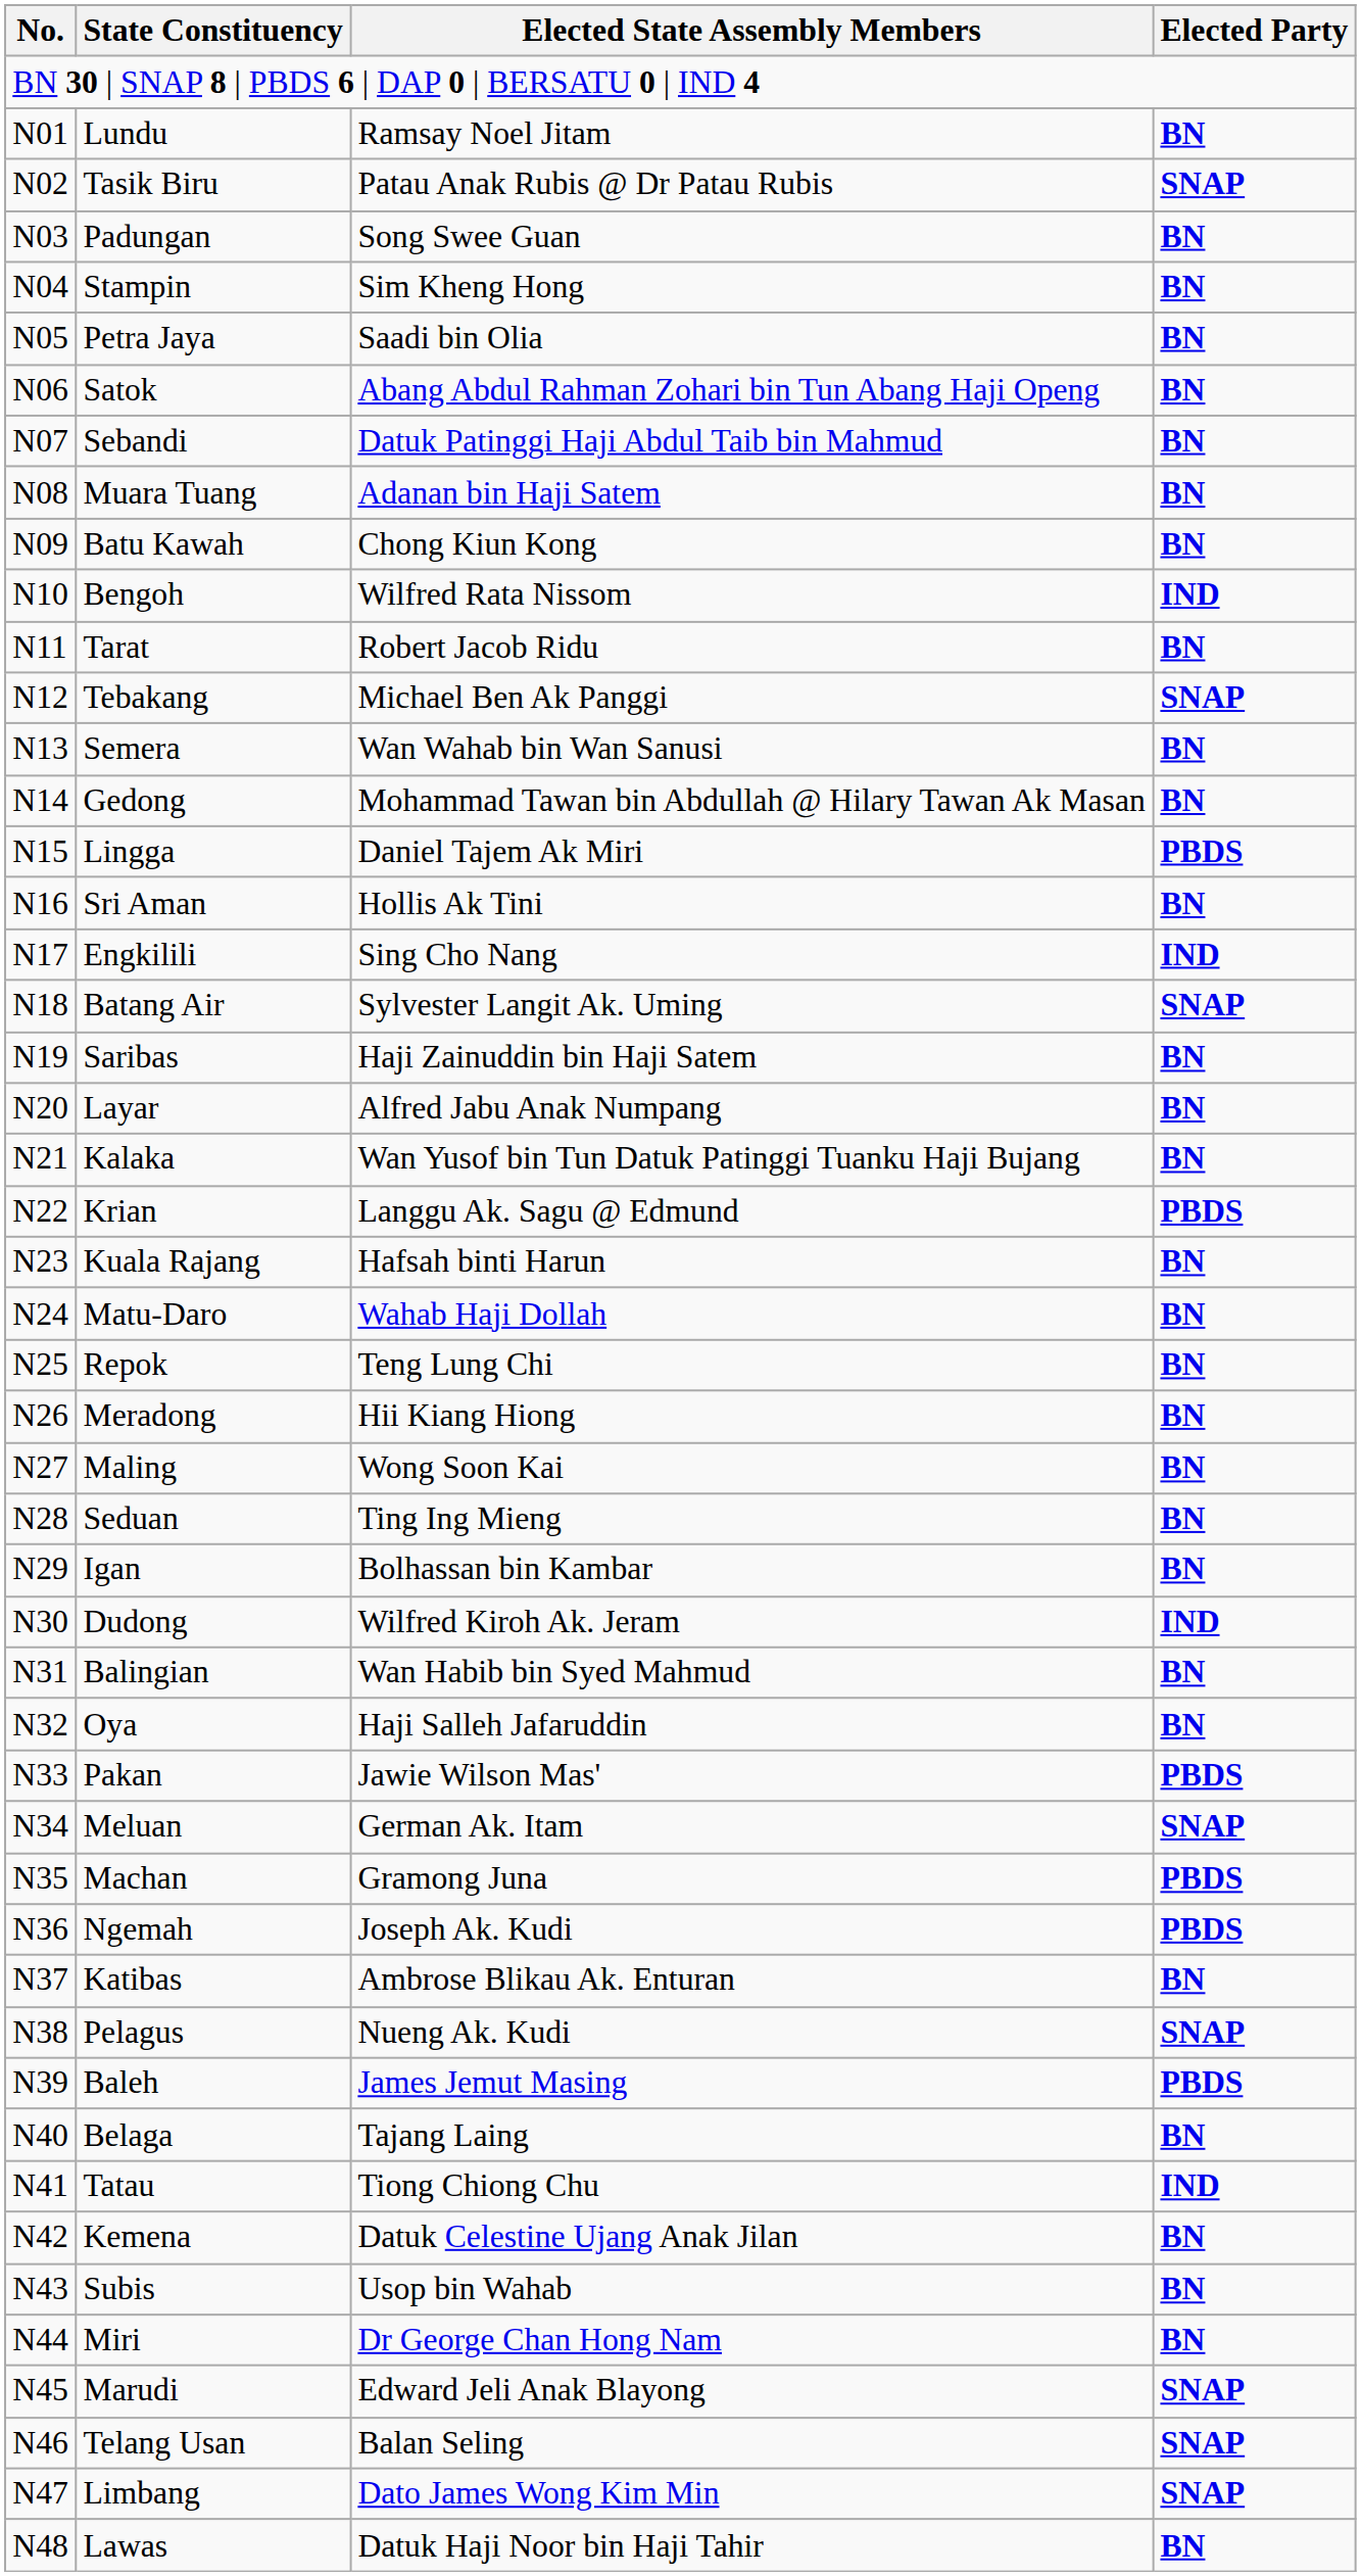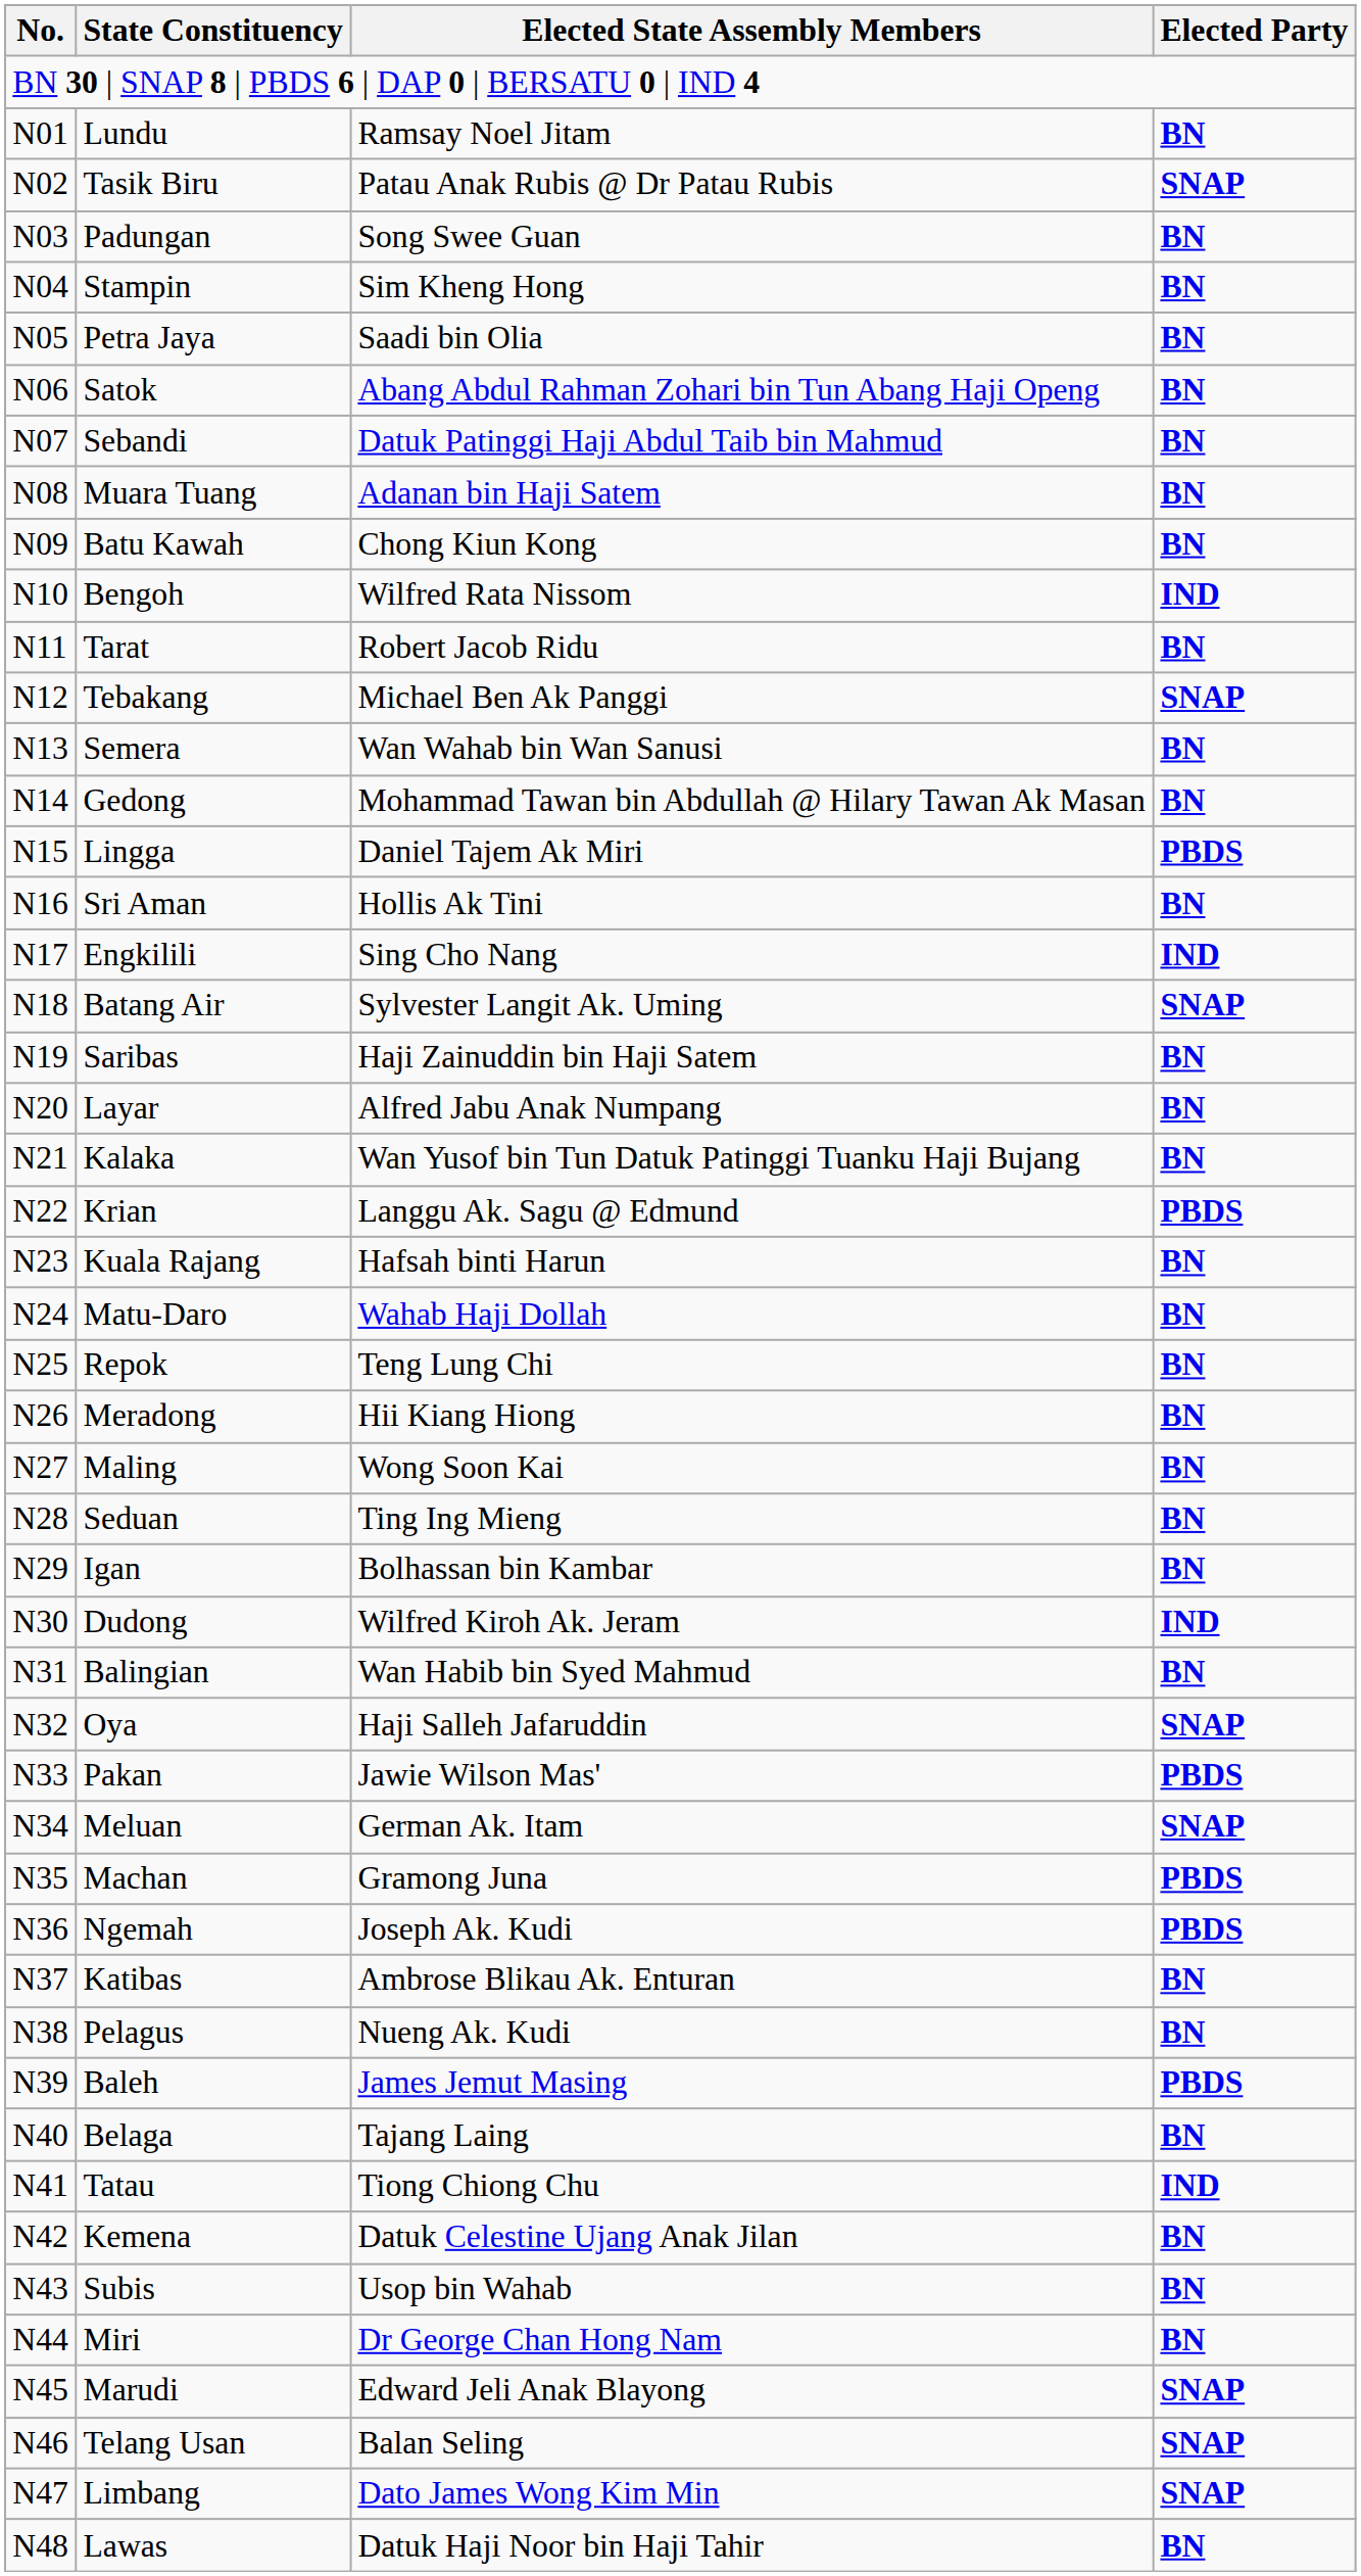 <table class="wikitable">
 <tr>
 <th>No.</th>
 <th>State Constituency</th>
 <th>Elected State Assembly Members</th>
 <th>Elected Party</th>
 </tr>
 <tr>
 <td colspan = "8"><a href='#'>BN</a> <strong>30</strong> | <a href='#'>SNAP</a> <strong>8</strong> | <a href='#'>PBDS</a> <strong>6</strong> | <a href='#'>DAP</a> <strong>0</strong> | <a href='#'>BERSATU</a> <strong>0</strong> | <a href='#'>IND</a> <strong>4</strong></td>
 </tr>
 <tr>
 <td>N01</td>
 <td>Lundu</td>
 <td>Ramsay Noel Jitam</td>
 <td><strong><a href='#'>BN</a></strong></td>
 </tr>
 <tr>
 <td>N02</td>
 <td>Tasik Biru</td>
 <td>Patau Anak Rubis @ Dr Patau Rubis</td>
 <td><strong><a href='#'>SNAP</a></strong></td>
 </tr>
 <tr>
 <td>N03</td>
 <td>Padungan</td>
 <td>Song Swee Guan</td>
 <td><strong><a href='#'>BN</a></strong></td>
 </tr>
 <tr>
 <td>N04</td>
 <td>Stampin</td>
 <td>Sim Kheng Hong</td>
 <td><strong><a href='#'>BN</a></strong></td>
 </tr>
 <tr>
 <td>N05</td>
 <td>Petra Jaya</td>
 <td>Saadi bin Olia</td>
 <td><strong><a href='#'>BN</a></strong></td>
 </tr>
 <tr>
 <td>N06</td>
 <td>Satok</td>
 <td><a href='#'>Abang Abdul Rahman Zohari bin Tun Abang Haji Openg</a></td>
 <td><strong><a href='#'>BN</a></strong></td>
 </tr>
 <tr>
 <td>N07</td>
 <td>Sebandi</td>
 <td><a href='#'>Datuk Patinggi Haji Abdul Taib bin Mahmud</a></td>
 <td><strong><a href='#'>BN</a></strong></td>
 </tr>
 <tr>
 <td>N08</td>
 <td>Muara Tuang</td>
 <td><a href='#'>Adanan bin Haji Satem</a></td>
 <td><strong><a href='#'>BN</a></strong></td>
 </tr>
 <tr>
 <td>N09</td>
 <td>Batu Kawah</td>
 <td>Chong Kiun Kong</td>
 <td><strong><a href='#'>BN</a></strong></td>
 </tr>
 <tr>
 <td>N10</td>
 <td>Bengoh</td>
 <td>Wilfred Rata Nissom</td>
 <td><strong><a href='#'>IND</a></strong></td>
 </tr>
 <tr>
 <td>N11</td>
 <td>Tarat</td>
 <td>Robert Jacob Ridu</td>
 <td><strong><a href='#'>BN</a></strong></td>
 </tr>
 <tr>
 <td>N12</td>
 <td>Tebakang</td>
 <td>Michael Ben Ak Panggi</td>
 <td><strong><a href='#'>SNAP</a></strong></td>
 </tr>
 <tr>
 <td>N13</td>
 <td>Semera</td>
 <td>Wan Wahab bin Wan Sanusi</td>
 <td><strong><a href='#'>BN</a></strong></td>
 </tr>
 <tr>
 <td>N14</td>
 <td>Gedong</td>
 <td>Mohammad Tawan bin Abdullah @ Hilary Tawan Ak Masan</td>
 <td><strong><a href='#'>BN</a></strong></td>
 </tr>
 <tr>
 <td>N15</td>
 <td>Lingga</td>
 <td>Daniel Tajem Ak Miri</td>
 <td><strong><a href='#'>PBDS</a></strong></td>
 </tr>
 <tr>
 <td>N16</td>
 <td>Sri Aman</td>
 <td>Hollis Ak Tini</td>
 <td><strong><a href='#'>BN</a></strong></td>
 </tr>
 <tr>
 <td>N17</td>
 <td>Engkilili</td>
 <td>Sing Cho Nang</td>
 <td><strong><a href='#'>IND</a></strong></td>
 </tr>
 <tr>
 <td>N18</td>
 <td>Batang Air</td>
 <td>Sylvester Langit Ak. Uming</td>
 <td><strong><a href='#'>SNAP</a></strong></td>
 </tr>
 <tr>
 <td>N19</td>
 <td>Saribas</td>
 <td>Haji Zainuddin bin Haji Satem</td>
 <td><strong><a href='#'>BN</a></strong></td>
 </tr>
 <tr>
 <td>N20</td>
 <td>Layar</td>
 <td>Alfred Jabu Anak Numpang</td>
 <td><strong><a href='#'>BN</a></strong></td>
 </tr>
 <tr>
 <td>N21</td>
 <td>Kalaka</td>
 <td>Wan Yusof bin Tun Datuk Patinggi Tuanku Haji Bujang</td>
 <td><strong><a href='#'>BN</a></strong></td>
 </tr>
 <tr>
 <td>N22</td>
 <td>Krian</td>
 <td>Langgu Ak. Sagu @ Edmund</td>
 <td><strong><a href='#'>PBDS</a></strong></td>
 </tr>
 <tr>
 <td>N23</td>
 <td>Kuala Rajang</td>
 <td>Hafsah binti Harun</td>
 <td><strong><a href='#'>BN</a></strong></td>
 </tr>
 <tr>
 <td>N24</td>
 <td>Matu-Daro</td>
 <td><a href='#'>Wahab Haji Dollah</a></td>
 <td><strong><a href='#'>BN</a></strong></td>
 </tr>
 <tr>
 <td>N25</td>
 <td>Repok</td>
 <td>Teng Lung Chi</td>
 <td><strong><a href='#'>BN</a></strong></td>
 </tr>
 <tr>
 <td>N26</td>
 <td>Meradong</td>
 <td>Hii Kiang Hiong</td>
 <td><strong><a href='#'>BN</a></strong></td>
 </tr>
 <tr>
 <td>N27</td>
 <td>Maling</td>
 <td>Wong Soon Kai</td>
 <td><strong><a href='#'>BN</a></strong></td>
 </tr>
 <tr>
 <td>N28</td>
 <td>Seduan</td>
 <td>Ting Ing Mieng</td>
 <td><strong><a href='#'>BN</a></strong></td>
 </tr>
 <tr>
 <td>N29</td>
 <td>Igan</td>
 <td>Bolhassan bin Kambar</td>
 <td><strong><a href='#'>BN</a></strong></td>
 </tr>
 <tr>
 <td>N30</td>
 <td>Dudong</td>
 <td>Wilfred Kiroh Ak. Jeram</td>
 <td><strong><a href='#'>IND</a></strong></td>
 </tr>
 <tr>
 <td>N31</td>
 <td>Balingian</td>
 <td>Wan Habib bin Syed Mahmud</td>
 <td><strong><a href='#'>BN</a></strong></td>
 </tr>
 <tr>
 <td>N32</td>
 <td>Oya</td>
 <td>Haji Salleh Jafaruddin</td>
-<td><strong><a href='#'>BN</a></strong></td>
+<td><strong><a href='#'>SNAP</a></strong></td>
 </tr>
 <tr>
 <td>N33</td>
 <td>Pakan</td>
 <td>Jawie Wilson Mas'</td>
 <td><strong><a href='#'>PBDS</a></strong></td>
 </tr>
 <tr>
 <td>N34</td>
 <td>Meluan</td>
 <td>German Ak. Itam</td>
 <td><strong><a href='#'>SNAP</a></strong></td>
 </tr>
 <tr>
 <td>N35</td>
 <td>Machan</td>
 <td>Gramong Juna</td>
 <td><strong><a href='#'>PBDS</a></strong></td>
 </tr>
 <tr>
 <td>N36</td>
 <td>Ngemah</td>
 <td>Joseph Ak. Kudi</td>
 <td><strong><a href='#'>PBDS</a></strong></td>
 </tr>
 <tr>
 <td>N37</td>
 <td>Katibas</td>
 <td>Ambrose Blikau Ak. Enturan</td>
 <td><strong><a href='#'>BN</a></strong></td>
 </tr>
 <tr>
 <td>N38</td>
 <td>Pelagus</td>
 <td>Nueng Ak. Kudi</td>
-<td><strong><a href='#'>SNAP</a></strong></td>
+<td><strong><a href='#'>BN</a></strong></td>
 </tr>
 <tr>
 <td>N39</td>
 <td>Baleh</td>
 <td><a href='#'>James Jemut Masing</a></td>
 <td><strong><a href='#'>PBDS</a></strong></td>
 </tr>
 <tr>
 <td>N40</td>
 <td>Belaga</td>
 <td>Tajang Laing</td>
 <td><strong><a href='#'>BN</a></strong></td>
 </tr>
 <tr>
 <td>N41</td>
 <td>Tatau</td>
 <td>Tiong Chiong Chu</td>
 <td><strong><a href='#'>IND</a></strong></td>
 </tr>
 <tr>
 <td>N42</td>
 <td>Kemena</td>
 <td>Datuk <a href='#'>Celestine Ujang</a> Anak Jilan</td>
 <td><strong><a href='#'>BN</a></strong></td>
 </tr>
 <tr>
 <td>N43</td>
 <td>Subis</td>
 <td>Usop bin Wahab</td>
 <td><strong><a href='#'>BN</a></strong></td>
 </tr>
 <tr>
 <td>N44</td>
 <td>Miri</td>
 <td><a href='#'>Dr George Chan Hong Nam</a></td>
 <td><strong><a href='#'>BN</a></strong></td>
 </tr>
 <tr>
 <td>N45</td>
 <td>Marudi</td>
 <td>Edward Jeli Anak Blayong</td>
 <td><strong><a href='#'>SNAP</a></strong></td>
 </tr>
 <tr>
 <td>N46</td>
 <td>Telang Usan</td>
 <td>Balan Seling</td>
 <td><strong><a href='#'>SNAP</a></strong></td>
 </tr>
 <tr>
 <td>N47</td>
 <td>Limbang</td>
 <td><a href='#'>Dato James Wong Kim Min</a></td>
 <td><strong><a href='#'>SNAP</a></strong></td>
 </tr>
 <tr>
 <td>N48</td>
 <td>Lawas</td>
 <td>Datuk Haji Noor bin Haji Tahir</td>
 <td><strong><a href='#'>BN</a></strong></td>
 </tr>
 </table>
